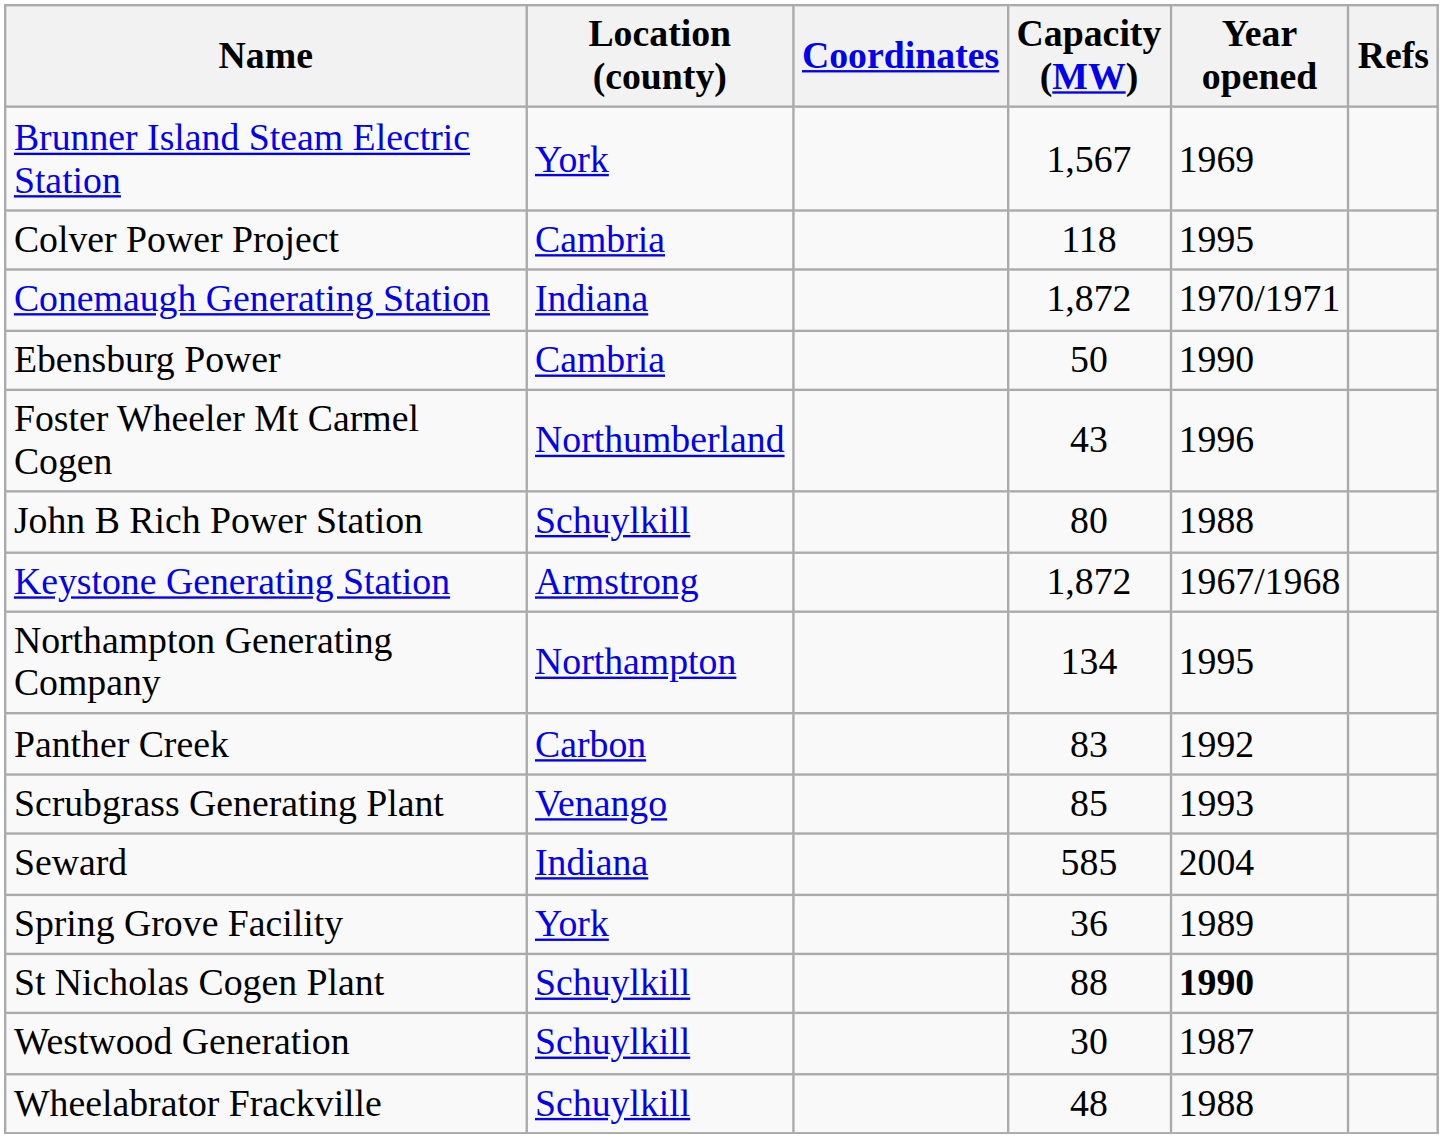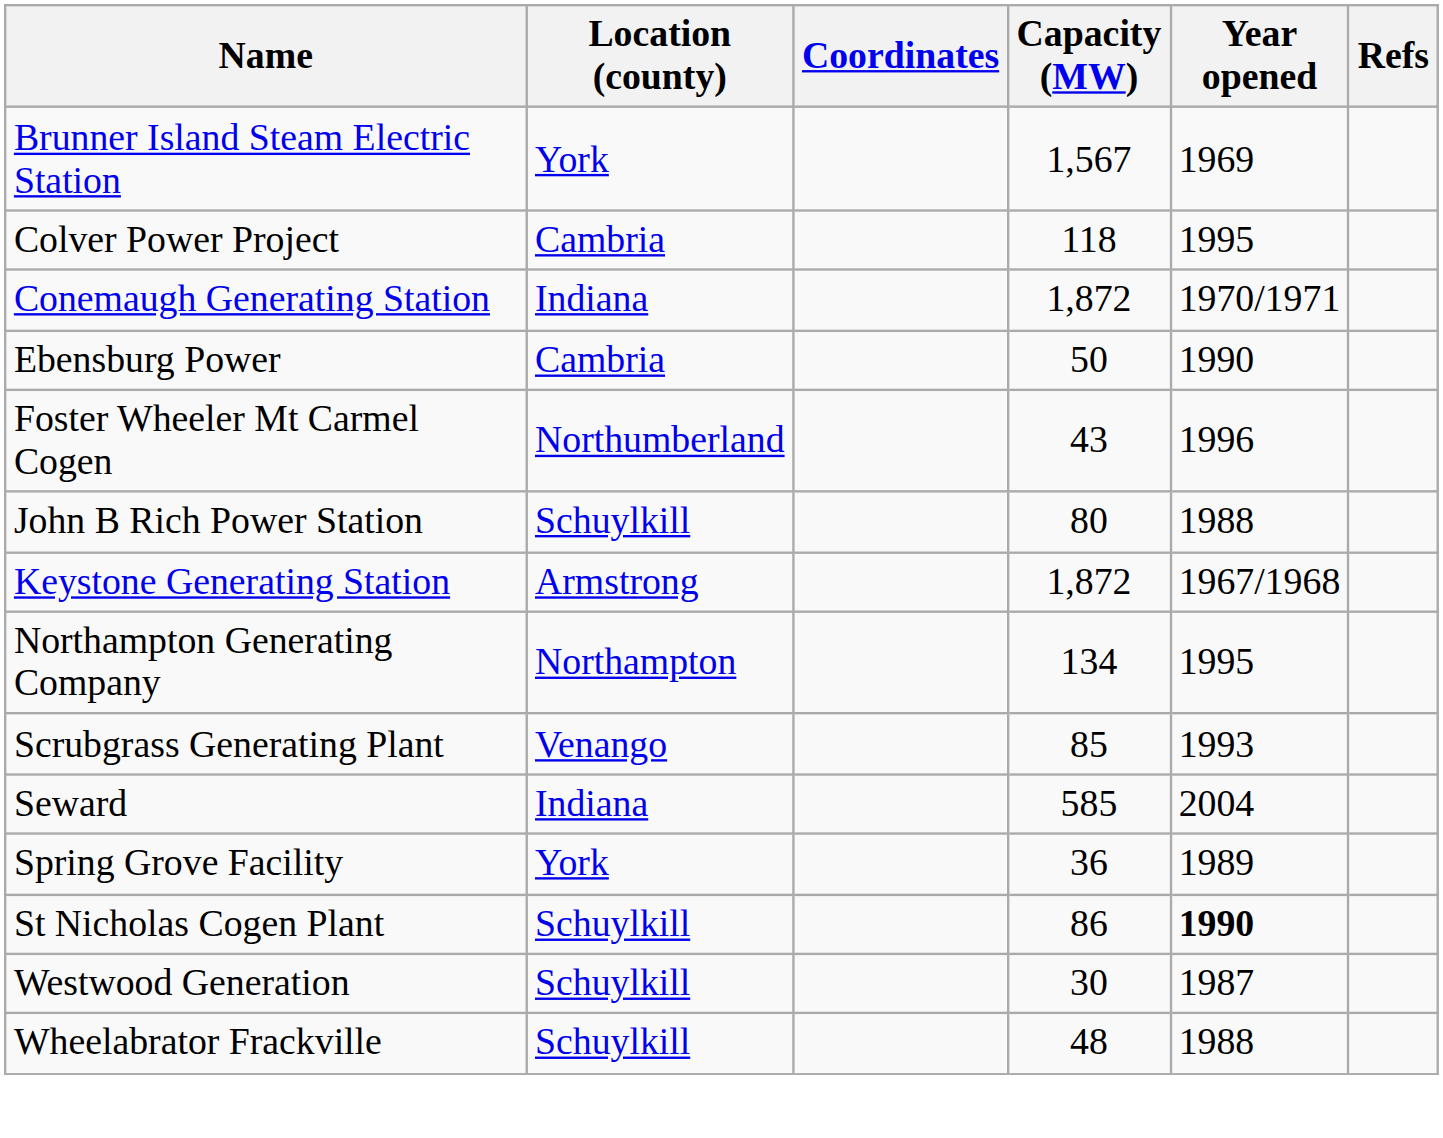 <table class="wikitable sortable">
 <tr>
 <th>Name</th>
 <th>Location<br>(county)</th>
 <th><a href='#'>Coordinates</a></th>
 <th>Capacity<br>(<a href='#'>MW</a>)</th>
 <th>Year<br>opened</th>
 <th>Refs</th>
 </tr>
 <tr>
 <td><a href='#'>Brunner Island Steam Electric Station</a></td>
 <td><a href='#'>York</a></td>
 <td></td>
 <td align="center">1,567</td>
 <td>1969</td>
 <td></td>
 </tr>
 <tr>
 <td>Colver Power Project</td>
 <td><a href='#'>Cambria</a></td>
 <td></td>
 <td align="center">118</td>
 <td>1995</td>
 <td></td>
 </tr>
 <tr>
 <td><a href='#'>Conemaugh Generating Station</a></td>
 <td><a href='#'>Indiana</a></td>
 <td></td>
 <td align="center">1,872</td>
 <td>1970/1971</td>
 <td></td>
 </tr>
 <tr>
 <td>Ebensburg Power</td>
 <td><a href='#'>Cambria</a></td>
 <td></td>
 <td align="center">50</td>
 <td>1990</td>
 <td></td>
 </tr>
 <tr>
 <td>Foster Wheeler Mt Carmel Cogen</td>
 <td><a href='#'>Northumberland</a></td>
 <td></td>
 <td align="center">43</td>
 <td>1996</td>
 <td></td>
 </tr>
 <tr>
 <td>John B Rich Power Station</td>
 <td><a href='#'>Schuylkill</a></td>
 <td></td>
 <td align="center">80</td>
 <td>1988</td>
 <td></td>
 </tr>
 <tr>
 <td><a href='#'>Keystone Generating Station</a></td>
 <td><a href='#'>Armstrong</a></td>
 <td></td>
 <td align="center">1,872</td>
 <td>1967/1968</td>
 <td></td>
 </tr>
 <tr>
 <td>Northampton Generating Company</td>
 <td><a href='#'>Northampton</a></td>
 <td></td>
 <td align="center">134</td>
 <td>1995</td>
 <td></td>
 </tr>
 <tr>
-<td>Panther Creek</td>
-<td><a href='#'>Carbon</a></td>
-<td></td>
-<td align="center">83</td>
-<td>1992</td>
-<td></td>
-</tr>
-<tr>
 <td>Scrubgrass Generating Plant</td>
 <td><a href='#'>Venango</a></td>
 <td></td>
 <td align="center">85</td>
 <td>1993</td>
 <td></td>
 </tr>
 <tr>
 <td>Seward</td>
 <td><a href='#'>Indiana</a></td>
 <td></td>
 <td align="center">585</td>
 <td>2004</td>
 <td></td>
 </tr>
 <tr>
 <td>Spring Grove Facility</td>
 <td><a href='#'>York</a></td>
 <td></td>
 <td align="center">36</td>
 <td>1989</td>
 <td></td>
 </tr>
 <tr>
 <td>St Nicholas Cogen Plant</td>
 <td><a href='#'>Schuylkill</a></td>
 <td></td>
-<td align="center">88</td>
+<td align="center">86</td>
 <td><strong>1990</strong></td>
 <td></td>
 </tr>
 <tr>
 <td>Westwood Generation</td>
 <td><a href='#'>Schuylkill</a></td>
 <td></td>
 <td align="center">30</td>
 <td>1987</td>
 <td></td>
 </tr>
 <tr>
 <td>Wheelabrator Frackville</td>
 <td><a href='#'>Schuylkill</a></td>
 <td></td>
 <td align="center">48</td>
 <td>1988</td>
 <td></td>
 </tr>
 </table>
